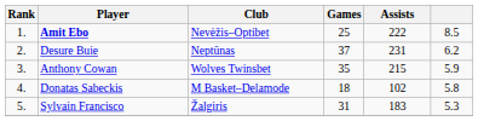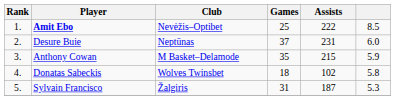 <table class="wikitable" style="text-align: center;">
 <tr>
 <th>Rank</th>
 <th width=200>Player</th>
 <th width=180>Club</th>
 <th>Games</th>
 <th width=85>Assists</th>
 <th width=50></th>
 </tr>
 <tr>
 <td>1.</td>
 <td align="left"> <strong><a href='#'>Amit Ebo</a></strong></td>
 <td align="left"><a href='#'>Nevėžis–Optibet</a></td>
 <td>25</td>
 <td>222</td>
 <td>8.5</td>
 </tr>
 <tr>
 <td>2.</td>
 <td align="left"> <a href='#'>Desure Buie</a></td>
 <td align="left"><a href='#'>Neptūnas</a></td>
 <td>37</td>
 <td>231</td>
-<td>6.2</td>
+<td>6.0</td>
 </tr>
 <tr>
 <td>3.</td>
 <td align="left"> <a href='#'>Anthony Cowan</a></td>
-<td align="left"><a href='#'>Wolves Twinsbet</a></td>
+<td align="left"><a href='#'>M Basket–Delamode</a></td>
 <td>35</td>
 <td>215</td>
 <td>5.9</td>
 </tr>
 <tr>
 <td>4.</td>
 <td align="left"> <a href='#'>Donatas Sabeckis</a></td>
-<td align="left"><a href='#'>M Basket–Delamode</a></td>
+<td align="left"><a href='#'>Wolves Twinsbet</a></td>
 <td>18</td>
 <td>102</td>
 <td>5.8</td>
 </tr>
 <tr>
 <td>5.</td>
 <td align="left"> <a href='#'>Sylvain Francisco</a></td>
 <td align="left"><a href='#'>Žalgiris</a></td>
 <td>31</td>
-<td>183</td>
+<td>187</td>
 <td>5.3</td>
 </tr>
 <tr>
 </tr>
 </table>
